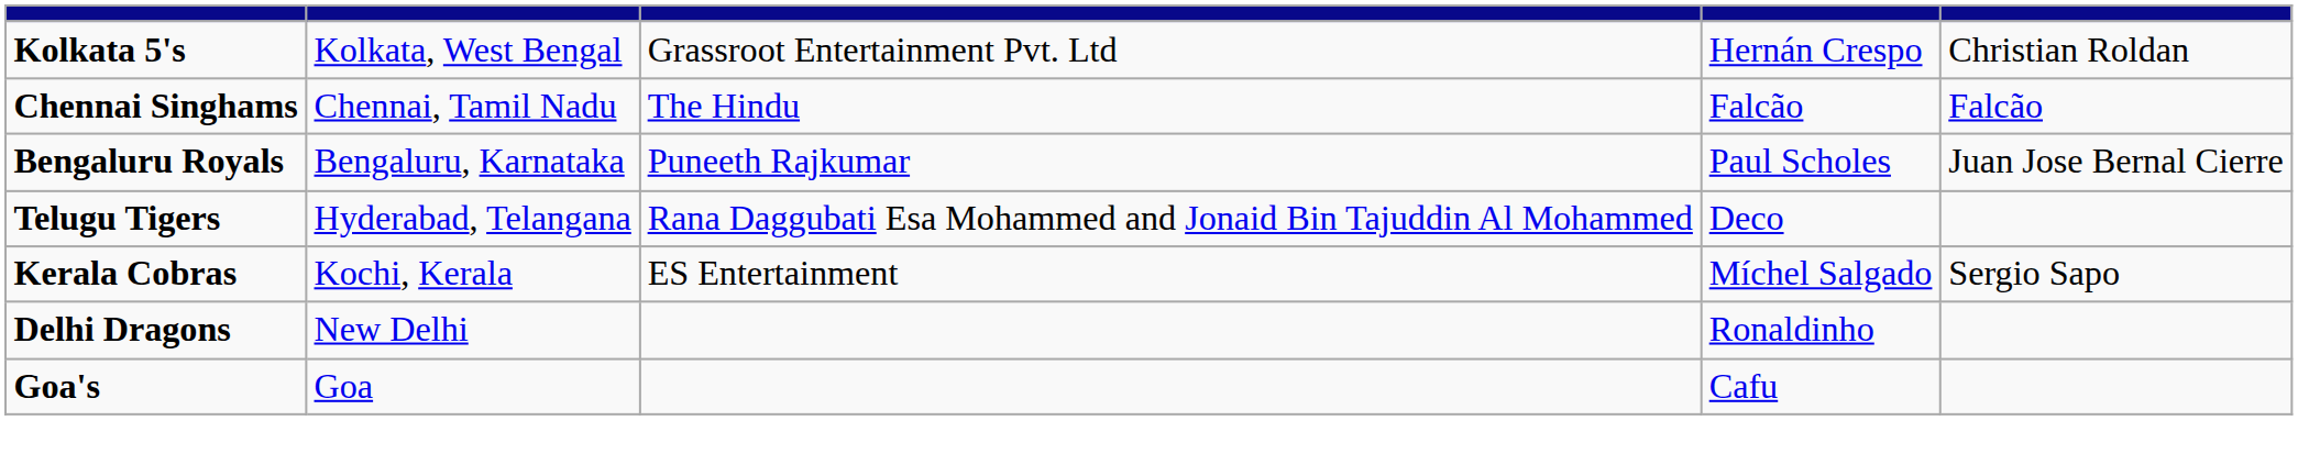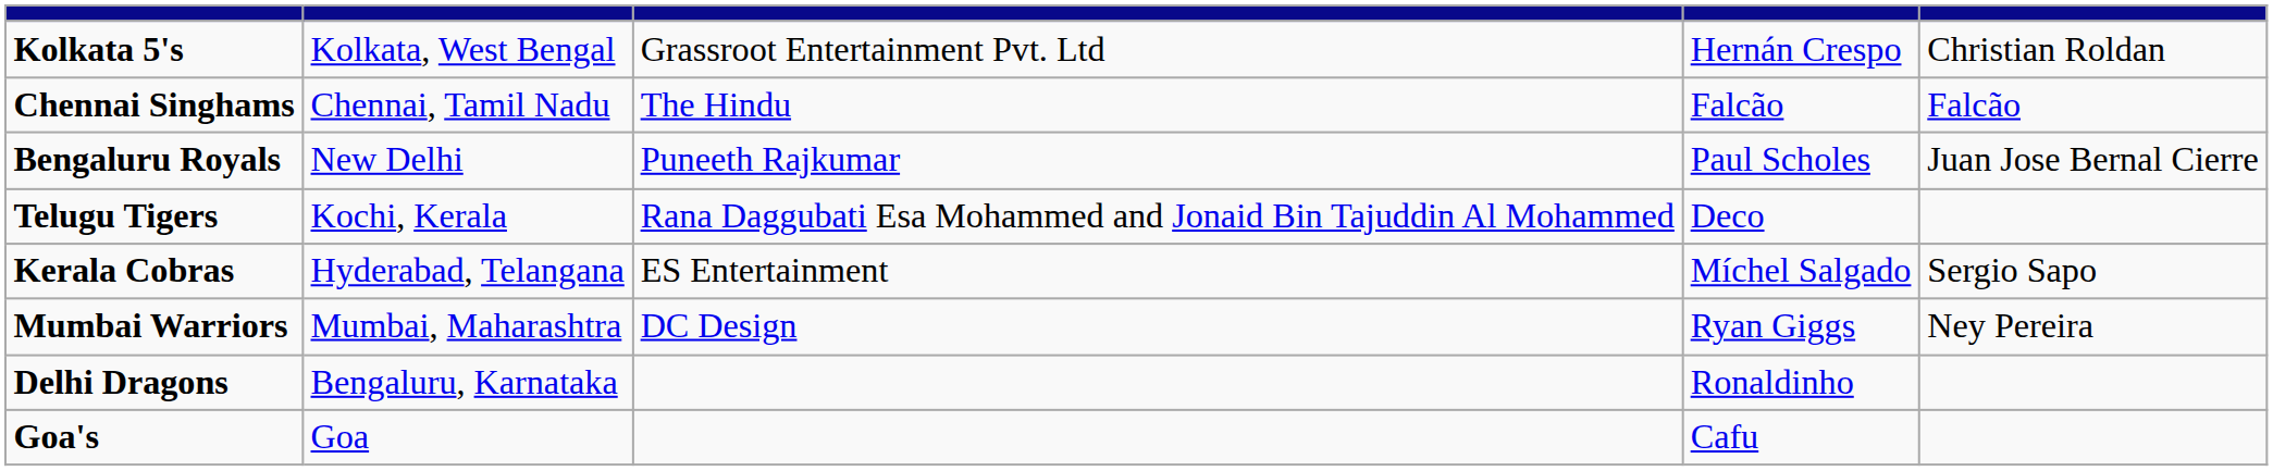 <table class="wikitable" style="text-align:left">
 <tr>
 <th style="background:#08088A"></th>
 <th style="background:#08088A"></th>
 <th style="background:#08088A"></th>
 <th style="background:#08088A"></th>
 <th style="background:#08088A"></th>
 </tr>
 <tr>
 <td><strong>Kolkata 5's </strong></td>
 <td><a href='#'>Kolkata</a>, <a href='#'>West Bengal</a></td>
 <td>Grassroot Entertainment Pvt. Ltd</td>
 <td> <a href='#'>Hernán Crespo</a></td>
 <td>Christian Roldan</td>
 </tr>
 <tr>
 <td><strong>Chennai Singhams</strong></td>
 <td><a href='#'>Chennai</a>, <a href='#'>Tamil Nadu</a></td>
 <td><a href='#'>The Hindu</a></td>
 <td> <a href='#'>Falcão</a></td>
 <td><a href='#'>Falcão</a></td>
 </tr>
 <tr>
 <td><strong>Bengaluru Royals</strong></td>
-<td><a href='#'>Bengaluru</a>, <a href='#'>Karnataka</a></td>
+<td><a href='#'>New Delhi</a></td>
 <td><a href='#'>Puneeth Rajkumar</a></td>
 <td> <a href='#'>Paul Scholes</a></td>
 <td>Juan Jose Bernal Cierre</td>
 </tr>
 <tr>
 <td><strong>Telugu Tigers</strong></td>
-<td><a href='#'>Hyderabad</a>, <a href='#'>Telangana</a></td>
+<td><a href='#'>Kochi</a>, <a href='#'>Kerala</a></td>
 <td><a href='#'>Rana Daggubati</a> Esa Mohammed and <a href='#'>Jonaid Bin Tajuddin Al Mohammed</a></td>
 <td> <a href='#'>Deco</a></td>
 <td></td>
 </tr>
 <tr>
 <td><strong>Kerala Cobras</strong></td>
-<td><a href='#'>Kochi</a>, <a href='#'>Kerala</a></td>
+<td><a href='#'>Hyderabad</a>, <a href='#'>Telangana</a></td>
 <td>ES Entertainment</td>
 <td> <a href='#'>Míchel Salgado</a></td>
 <td>Sergio Sapo</td>
 </tr>
 <tr>
+<td><strong>Mumbai Warriors</strong></td>
+<td><a href='#'>Mumbai</a>, <a href='#'>Maharashtra</a></td>
+<td><a href='#'>DC Design</a></td>
+<td> <a href='#'>Ryan Giggs</a></td>
+<td>Ney Pereira</td>
+</tr>
+<tr>
 <td><strong>Delhi Dragons</strong></td>
-<td><a href='#'>New Delhi</a></td>
+<td><a href='#'>Bengaluru</a>, <a href='#'>Karnataka</a></td>
 <td></td>
 <td> <a href='#'>Ronaldinho</a></td>
 <td></td>
 </tr>
 <tr>
 <td><strong>Goa's </strong></td>
 <td><a href='#'>Goa</a></td>
 <td></td>
 <td> <a href='#'>Cafu</a></td>
 <td></td>
 </tr>
 </table>
